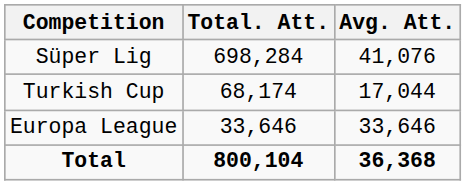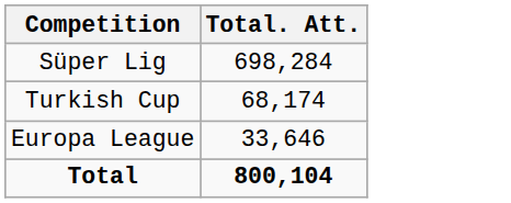 <table class="wikitable" style="text-align: center">
 <tr>
 <th>Competition</th>
 <th>Total. Att.</th>
-<th>Avg. Att.</th>
 </tr>
 <tr>
 <td>Süper Lig</td>
 <td>698,284</td>
-<td>41,076</td>
 </tr>
 <tr>
 <td>Turkish Cup</td>
 <td>68,174</td>
-<td>17,044</td>
 </tr>
 <tr>
 <td>Europa League</td>
-<td>33,646</td>
 <td>33,646</td>
 </tr>
 <tr>
 <td><strong>Total</strong></td>
 <td><strong>800,104</strong></td>
-<td><strong>36,368 </strong></td>
 </tr>
 </table>
